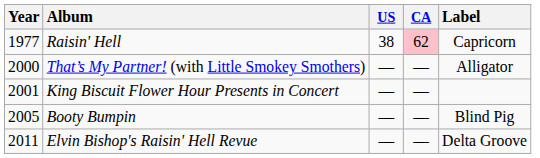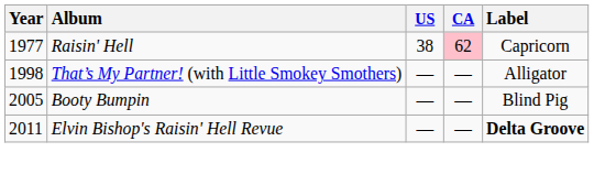 <table class="wikitable" style="text-align:center;">
 <tr>
 <th style="text-align:left;">Year</th>
 <th style="text-align:left;">Album</th>
 <th style="width:2em;font-size:90%;"><a href='#'>US</a></th>
 <th style="width:2em;font-size:90%;"><a href='#'>CA</a></th>
 <th style="text-align:left;">Label</th>
 </tr>
 <tr>
 <td style="text-align:left;">1977</td>
 <td style="text-align:left;"><em>Raisin' Hell</em></td>
 <td style="text-align:center;">38</td>
 <td style="background: pink;">62</td>
 <td style="text-align:center;">Capricorn</td>
 </tr>
 <tr>
-<td style="text-align:left;">2000</td>
+<td style="text-align:left;">1998</td>
 <td style="text-align:left;"><em><a href='#'>That’s My Partner!</a></em>  (with <a href='#'>Little Smokey Smothers</a>)</td>
 <td style="text-align:center;">—</td>
 <td>—</td>
 <td>Alligator</td>
-</tr>
-<tr>
-<td style="text-align:left;">2001</td>
-<td style="text-align:left;"><em>King Biscuit Flower Hour Presents in Concert</em></td>
-<td style="text-align:center;">—</td>
-<td>—</td>
-<td style="text-align:center;"></td>
 </tr>
 <tr>
 <td style="text-align:left;">2005</td>
 <td style="text-align:left;"><em>Booty Bumpin</em></td>
 <td style="text-align:center;">—</td>
 <td>—</td>
 <td style="text-align:center;">Blind Pig</td>
 </tr>
 <tr>
 <td style="text-align:left;">2011</td>
 <td style="text-align:left;"><em>Elvin Bishop's Raisin' Hell Revue</em></td>
 <td style="text-align:center;">—</td>
 <td>—</td>
-<td>Delta Groove</td>
+<td><strong>Delta Groove</strong></td>
 </tr>
 </table>
